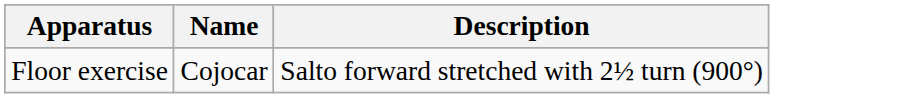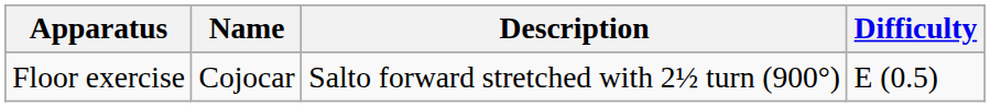 <table class="wikitable">
 <tr>
 <th>Apparatus</th>
 <th>Name</th>
 <th>Description</th>
+<th><a href='#'>Difficulty</a></th>
 </tr>
 <tr>
 <td>Floor exercise</td>
 <td>Cojocar</td>
 <td>Salto forward stretched with 2½ turn (900°)</td>
+<td>E (0.5)</td>
 </tr>
 </table>
